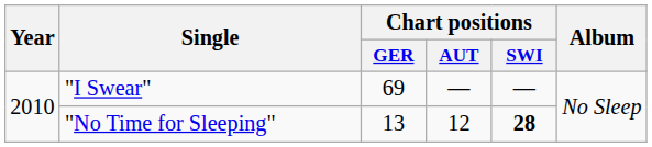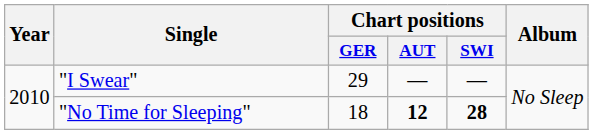 <table class="wikitable">
 <tr>
 <th rowspan=2>Year</th>
 <th rowspan=2 width="210">Single</th>
 <th colspan=3>Chart positions</th>
 <th rowspan=2>Album</th>
 </tr>
 <tr>
 <th style="width:3em;font-size:85%"><a href='#'>GER</a><br></th>
 <th style="width:3em;font-size:85%"><a href='#'>AUT</a><br></th>
 <th style="width:3em;font-size:85%"><a href='#'>SWI</a><br></th>
 </tr>
 <tr>
 <td rowspan=2>2010</td>
 <td>"<a href='#'>I Swear</a>"</td>
-<td align="center">69</td>
+<td align="center">29</td>
 <td align="center">—</td>
 <td align="center">—</td>
 <td align="center" rowspan="3"><em>No Sleep</em></td>
 </tr>
 <tr>
 <td>"<a href='#'>No Time for Sleeping</a>"</td>
-<td align="center">13</td>
-<td align="center">12</td>
+<td align="center">18</td>
+<td align="center"><strong>12</strong></td>
 <td align="center"><strong>28</strong></td>
 </tr>
 </table>
